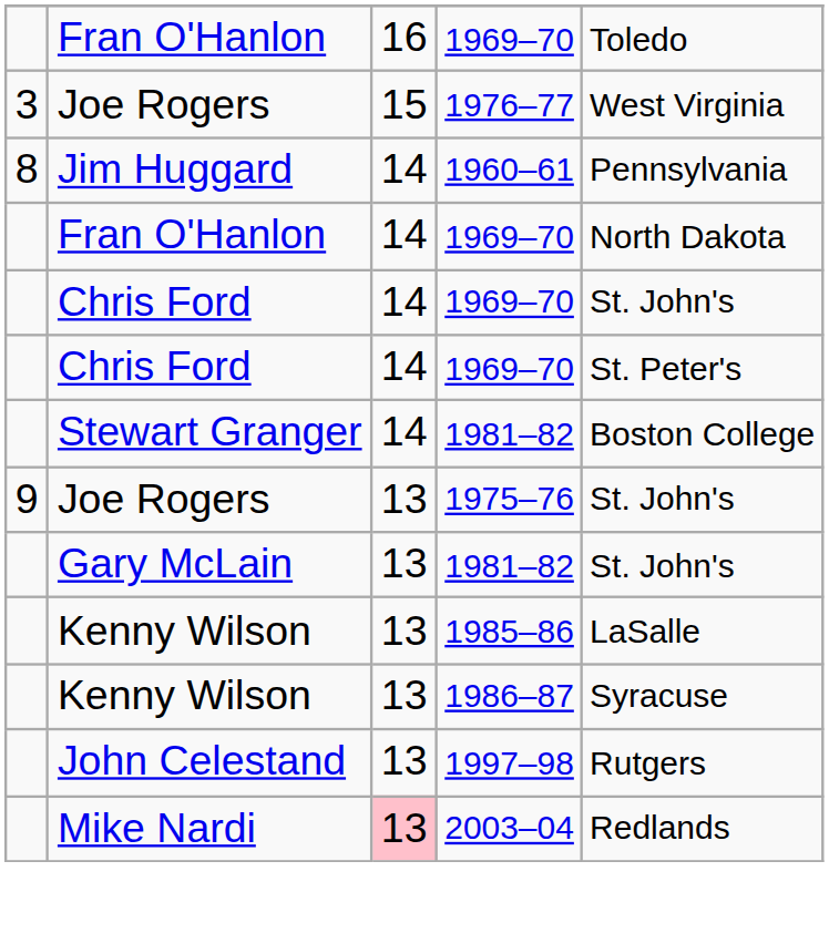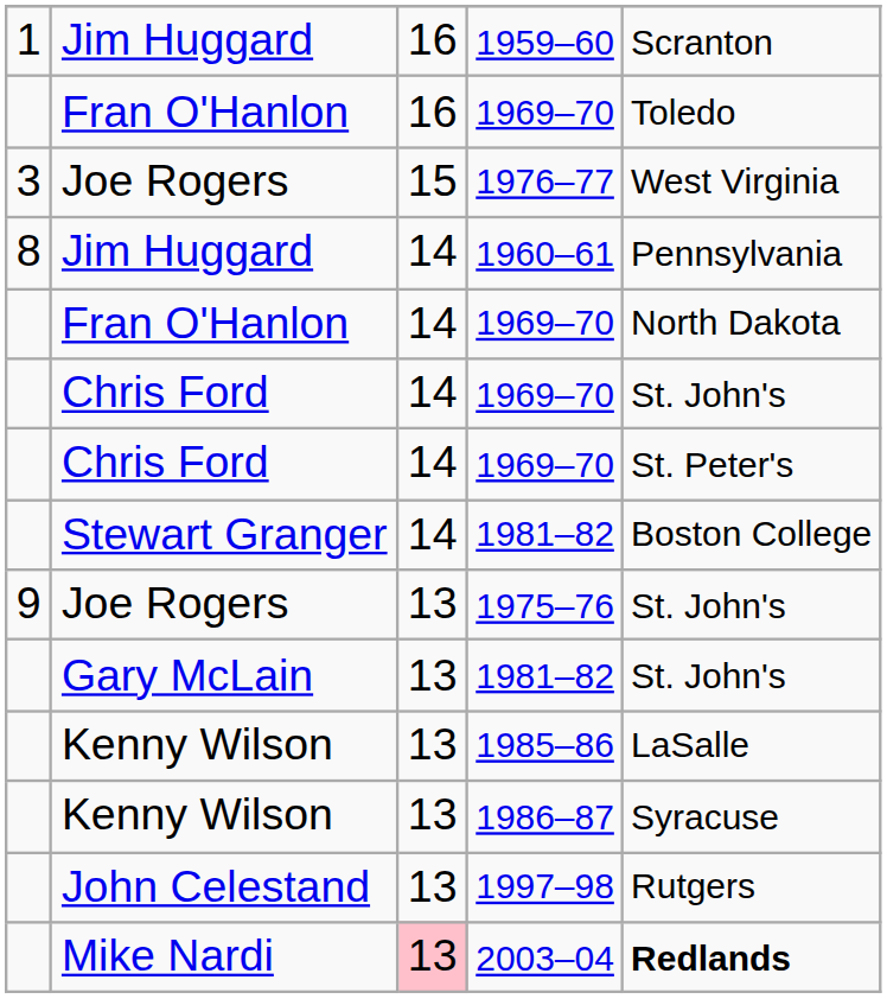 <table class="wikitable">
 <tr>
+</tr>
+<tr>
+<td>1</td>
+<td><a href='#'>Jim Huggard</a></td>
+<td>16</td>
+<td style="font-size:80%;"><a href='#'>1959–60</a></td>
+<td style="font-size:80%;">Scranton</td>
 </tr>
 <tr>
 <td></td>
 <td><a href='#'>Fran O'Hanlon</a></td>
 <td>16</td>
 <td style="font-size:80%;"><a href='#'>1969–70</a></td>
 <td style="font-size:80%;">Toledo</td>
 </tr>
 <tr>
 <td>3</td>
 <td>Joe Rogers</td>
 <td>15</td>
 <td style="font-size:80%;"><a href='#'>1976–77</a></td>
 <td style="font-size:80%;">West Virginia</td>
 </tr>
 <tr>
 <td>8</td>
 <td><a href='#'>Jim Huggard</a></td>
 <td>14</td>
 <td style="font-size:80%;"><a href='#'>1960–61</a></td>
 <td style="font-size:80%;">Pennsylvania</td>
 </tr>
 <tr>
 <td></td>
 <td><a href='#'>Fran O'Hanlon</a></td>
 <td>14</td>
 <td style="font-size:80%;"><a href='#'>1969–70</a></td>
 <td style="font-size:80%;">North Dakota</td>
 </tr>
 <tr>
 <td></td>
 <td><a href='#'>Chris Ford</a></td>
 <td>14</td>
 <td style="font-size:80%;"><a href='#'>1969–70</a></td>
 <td style="font-size:80%;">St. John's</td>
 </tr>
 <tr>
 <td></td>
 <td><a href='#'>Chris Ford</a></td>
 <td>14</td>
 <td style="font-size:80%;"><a href='#'>1969–70</a></td>
 <td style="font-size:80%;">St. Peter's</td>
 </tr>
 <tr>
 <td></td>
 <td><a href='#'>Stewart Granger</a></td>
 <td>14</td>
 <td style="font-size:80%;"><a href='#'>1981–82</a></td>
 <td style="font-size:80%;">Boston College</td>
 </tr>
 <tr>
 <td>9</td>
 <td>Joe Rogers</td>
 <td>13</td>
 <td style="font-size:80%;"><a href='#'>1975–76</a></td>
 <td style="font-size:80%;">St. John's</td>
 </tr>
 <tr>
 <td></td>
 <td><a href='#'>Gary McLain</a></td>
 <td>13</td>
 <td style="font-size:80%;"><a href='#'>1981–82</a></td>
 <td style="font-size:80%;">St. John's</td>
 </tr>
 <tr>
 <td></td>
 <td>Kenny Wilson</td>
 <td>13</td>
 <td style="font-size:80%;"><a href='#'>1985–86</a></td>
 <td style="font-size:80%;">LaSalle</td>
 </tr>
 <tr>
 <td></td>
 <td>Kenny Wilson</td>
 <td>13</td>
 <td style="font-size:80%;"><a href='#'>1986–87</a></td>
 <td style="font-size:80%;">Syracuse</td>
 </tr>
 <tr>
 <td></td>
 <td><a href='#'>John Celestand</a></td>
 <td>13</td>
 <td style="font-size:80%;"><a href='#'>1997–98</a></td>
 <td style="font-size:80%;">Rutgers</td>
 </tr>
 <tr>
 <td></td>
 <td><a href='#'>Mike Nardi</a></td>
 <td style="background: pink;">13</td>
 <td style="font-size:80%;"><a href='#'>2003–04</a></td>
-<td style="font-size:80%;">Redlands</td>
+<td style="font-size:80%;"><strong>Redlands</strong></td>
 </tr>
 </table>
